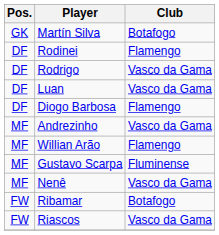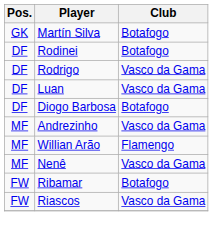 <table class="wikitable">
 <tr>
 <th>Pos.</th>
 <th>Player</th>
 <th>Club</th>
 </tr>
 <tr>
 <td style="text-align:center;" rowspan=><a href='#'>GK</a></td>
 <td> <a href='#'>Martín Silva</a></td>
 <td><a href='#'>Botafogo</a></td>
 </tr>
 <tr>
 <td style="text-align:center;" rowspan=><a href='#'>DF</a></td>
 <td> <a href='#'>Rodinei</a></td>
-<td><a href='#'>Flamengo</a></td>
+<td><a href='#'>Botafogo</a></td>
 </tr>
 <tr>
 <td style="text-align:center;" rowspan=><a href='#'>DF</a></td>
 <td> <a href='#'>Rodrigo</a></td>
 <td><a href='#'>Vasco da Gama</a></td>
 </tr>
 <tr>
 <td style="text-align:center;" rowspan=><a href='#'>DF</a></td>
 <td> <a href='#'>Luan</a></td>
 <td><a href='#'>Vasco da Gama</a></td>
 </tr>
 <tr>
 <td style="text-align:center;" rowspan=><a href='#'>DF</a></td>
 <td> <a href='#'>Diogo Barbosa</a></td>
-<td><a href='#'>Flamengo</a></td>
+<td><a href='#'>Botafogo</a></td>
 </tr>
 <tr>
 <td style="text-align:center;" rowspan=><a href='#'>MF</a></td>
 <td> <a href='#'>Andrezinho</a></td>
 <td><a href='#'>Vasco da Gama</a></td>
 </tr>
 <tr>
 <td style="text-align:center;" rowspan=><a href='#'>MF</a></td>
 <td> <a href='#'>Willian Arão</a></td>
 <td><a href='#'>Flamengo</a></td>
-</tr>
-<tr>
-<td style="text-align:center;" rowspan=><a href='#'>MF</a></td>
-<td> <a href='#'>Gustavo Scarpa</a></td>
-<td><a href='#'>Fluminense</a></td>
 </tr>
 <tr>
 <td style="text-align:center;" rowspan=><a href='#'>MF</a></td>
 <td> <a href='#'>Nenê</a></td>
 <td><a href='#'>Vasco da Gama</a></td>
 </tr>
 <tr>
 <td style="text-align:center;" rowspan=><a href='#'>FW</a></td>
 <td> <a href='#'>Ribamar</a></td>
 <td><a href='#'>Botafogo</a></td>
 </tr>
 <tr>
 <td style="text-align:center;" rowspan=><a href='#'>FW</a></td>
 <td> <a href='#'>Riascos</a></td>
 <td><a href='#'>Vasco da Gama</a></td>
 </tr>
 <tr>
 </tr>
 </table>
